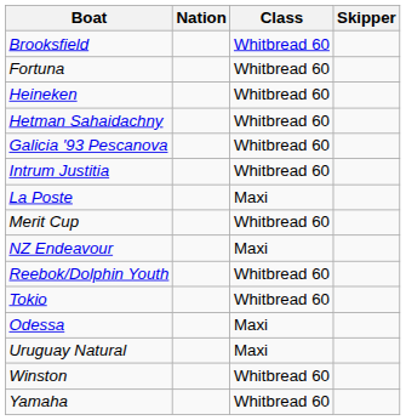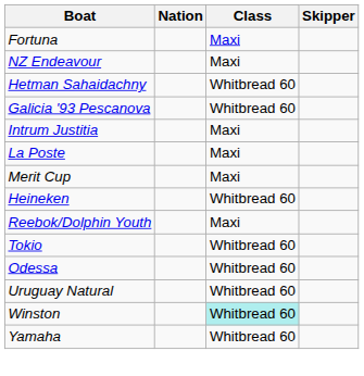 <table class="wikitable sortable">
 <tr>
 <th>Boat</th>
 <th>Nation</th>
 <th>Class</th>
 <th>Skipper</th>
 </tr>
 <tr>
-<td><em><a href='#'>Brooksfield</a></em></td>
+<td><em>Fortuna</em></td>
 <td></td>
-<td><a href='#'>Whitbread 60</a></td>
+<td><a href='#'>Maxi</a></td>
 <td> </td>
 </tr>
 <tr>
-<td><em>Fortuna</em></td>
+<td><em><a href='#'>NZ Endeavour</a></em></td>
 <td></td>
-<td>Whitbread 60</td>
-<td> </td>
-</tr>
-<tr>
-<td><em><a href='#'>Heineken</a></em></td>
-<td></td>
-<td>Whitbread 60</td>
+<td>Maxi</td>
 <td> </td>
 </tr>
 <tr>
 <td><em><a href='#'>Hetman Sahaidachny</a></em></td>
 <td></td>
 <td>Whitbread 60</td>
 <td> </td>
 </tr>
 <tr>
 <td><em><a href='#'>Galicia '93 Pescanova</a></em></td>
 <td></td>
 <td>Whitbread 60</td>
 <td> </td>
 </tr>
 <tr>
 <td><em><a href='#'>Intrum Justitia</a></em></td>
 <td></td>
-<td>Whitbread 60</td>
+<td>Maxi</td>
 <td> <br> </td>
 </tr>
 <tr>
 <td><em><a href='#'>La Poste</a></em></td>
 <td></td>
 <td>Maxi</td>
 <td> </td>
 </tr>
 <tr>
 <td><em>Merit Cup</em></td>
 <td></td>
-<td>Whitbread 60</td>
+<td>Maxi</td>
 <td> </td>
 </tr>
 <tr>
-<td><em><a href='#'>NZ Endeavour</a></em></td>
+<td><em><a href='#'>Heineken</a></em></td>
 <td></td>
-<td>Maxi</td>
+<td>Whitbread 60</td>
 <td> </td>
 </tr>
 <tr>
 <td><em><a href='#'>Reebok/Dolphin Youth</a></em></td>
 <td></td>
-<td>Whitbread 60</td>
+<td>Maxi</td>
 <td> </td>
 </tr>
 <tr>
 <td><em><a href='#'>Tokio</a></em></td>
 <td></td>
 <td>Whitbread 60</td>
 <td> </td>
 </tr>
 <tr>
 <td><em><a href='#'>Odessa</a></em></td>
 <td></td>
-<td>Maxi</td>
+<td>Whitbread 60</td>
 <td> </td>
 </tr>
 <tr>
 <td><em>Uruguay Natural</em></td>
 <td></td>
-<td>Maxi</td>
+<td>Whitbread 60</td>
 <td> </td>
 </tr>
 <tr>
 <td><em>Winston</em></td>
 <td></td>
-<td>Whitbread 60</td>
+<td style="background: paleturquoise;">Whitbread 60</td>
 <td> <br> </td>
 </tr>
 <tr>
 <td><em>Yamaha</em></td>
 <td></td>
 <td>Whitbread 60</td>
 <td> </td>
 </tr>
 </table>
